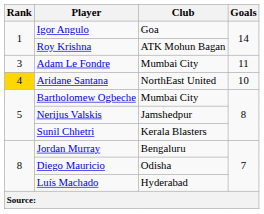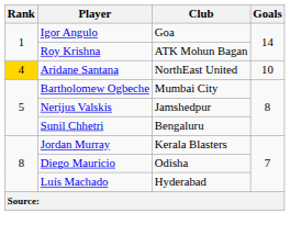 <table class="wikitable" style="text-align:center">
 <tr>
 <th>Rank</th>
 <th>Player</th>
 <th>Club</th>
 <th>Goals</th>
 </tr>
 <tr>
 <td rowspan="2">1</td>
 <td align="left"> <a href='#'>Igor Angulo</a></td>
 <td align="left">Goa</td>
 <td rowspan="2">14</td>
 </tr>
 <tr>
 <td align="left"> <a href='#'>Roy Krishna</a></td>
 <td align="left">ATK Mohun Bagan</td>
-</tr>
-<tr>
-<td>3</td>
-<td align="left"> <a href='#'>Adam Le Fondre</a></td>
-<td align="left">Mumbai City</td>
-<td>11</td>
 </tr>
 <tr>
 <td style="background: gold;">4</td>
 <td align="left"> <a href='#'>Aridane Santana</a></td>
 <td align="left">NorthEast United</td>
 <td>10</td>
 </tr>
 <tr>
 <td rowspan="3">5</td>
 <td align="left"> <a href='#'>Bartholomew Ogbeche</a></td>
 <td align="left">Mumbai City</td>
 <td rowspan="3">8</td>
 </tr>
 <tr>
 <td align="left"> <a href='#'>Nerijus Valskis</a></td>
 <td align="left">Jamshedpur</td>
 </tr>
 <tr>
 <td align="left"> <a href='#'>Sunil Chhetri</a></td>
-<td align="left">Kerala Blasters</td>
+<td align="left">Bengaluru</td>
 </tr>
 <tr>
 <td rowspan="3">8</td>
 <td align="left"> <a href='#'>Jordan Murray</a></td>
-<td align="left">Bengaluru</td>
+<td align="left">Kerala Blasters</td>
 <td rowspan="3">7</td>
 </tr>
 <tr>
 <td align="left"> <a href='#'>Diego Mauricio</a></td>
 <td align="left">Odisha</td>
 </tr>
 <tr>
 <td align="left"> <a href='#'>Luís Machado</a></td>
 <td align="left">Hyderabad</td>
 </tr>
 <tr>
 <th colspan="4" style="text-align:left;"><small>Source:</small></th>
 </tr>
 </table>
